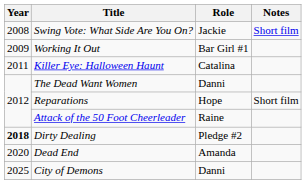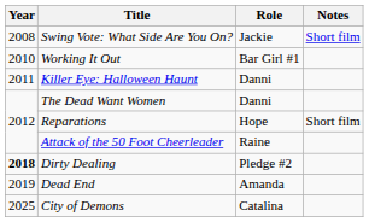 <table class="wikitable">
 <tr>
 <th>Year</th>
 <th>Title</th>
 <th>Role</th>
 <th>Notes</th>
 </tr>
 <tr>
 <td>2008</td>
 <td><em>Swing Vote: What Side Are You On?</em></td>
 <td>Jackie</td>
 <td><a href='#'>Short film</a></td>
 </tr>
 <tr>
-<td>2009</td>
+<td>2010</td>
 <td><em>Working It Out</em></td>
 <td>Bar Girl #1</td>
 <td></td>
 </tr>
 <tr>
 <td>2011</td>
 <td><em><a href='#'>Killer Eye: Halloween Haunt</a></em></td>
-<td>Catalina</td>
+<td>Danni</td>
 <td></td>
 </tr>
 <tr>
 <td rowspan="3">2012</td>
 <td><em>The Dead Want Women</em></td>
 <td>Danni</td>
 <td></td>
 </tr>
 <tr>
 <td><em>Reparations</em></td>
 <td>Hope</td>
 <td>Short film</td>
 </tr>
 <tr>
 <td><em><a href='#'>Attack of the 50 Foot Cheerleader</a></em></td>
 <td>Raine</td>
 <td></td>
 </tr>
 <tr>
 <td><strong>2018</strong></td>
 <td><em>Dirty Dealing</em></td>
 <td>Pledge #2</td>
 <td></td>
 </tr>
 <tr>
-<td>2020</td>
+<td>2019</td>
 <td><em>Dead End</em></td>
 <td>Amanda</td>
 <td></td>
 </tr>
 <tr>
 <td>2025</td>
 <td><em>City of Demons</em></td>
-<td>Danni</td>
+<td>Catalina</td>
 <td></td>
 </tr>
 </table>
